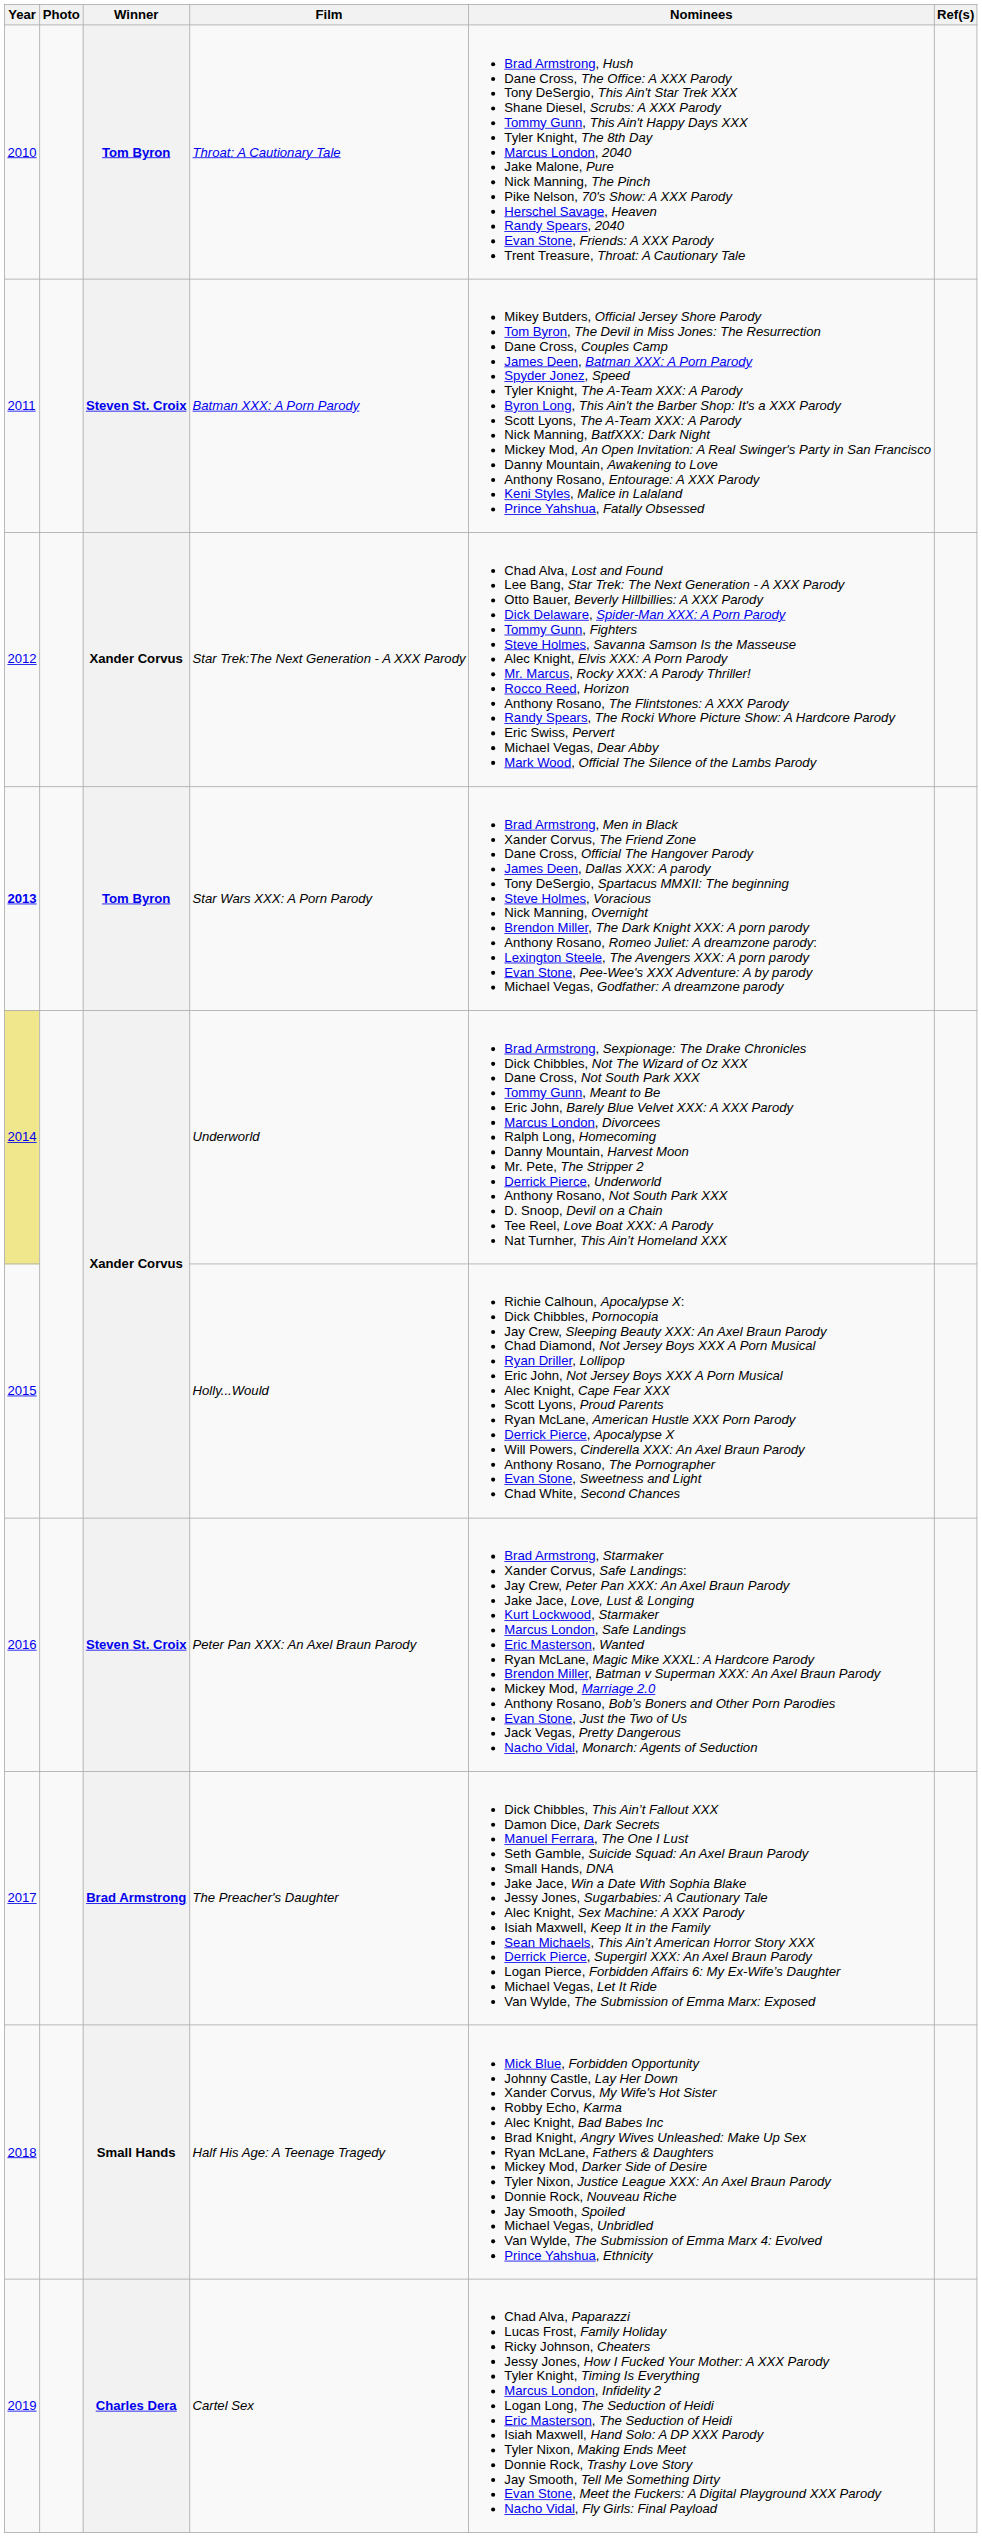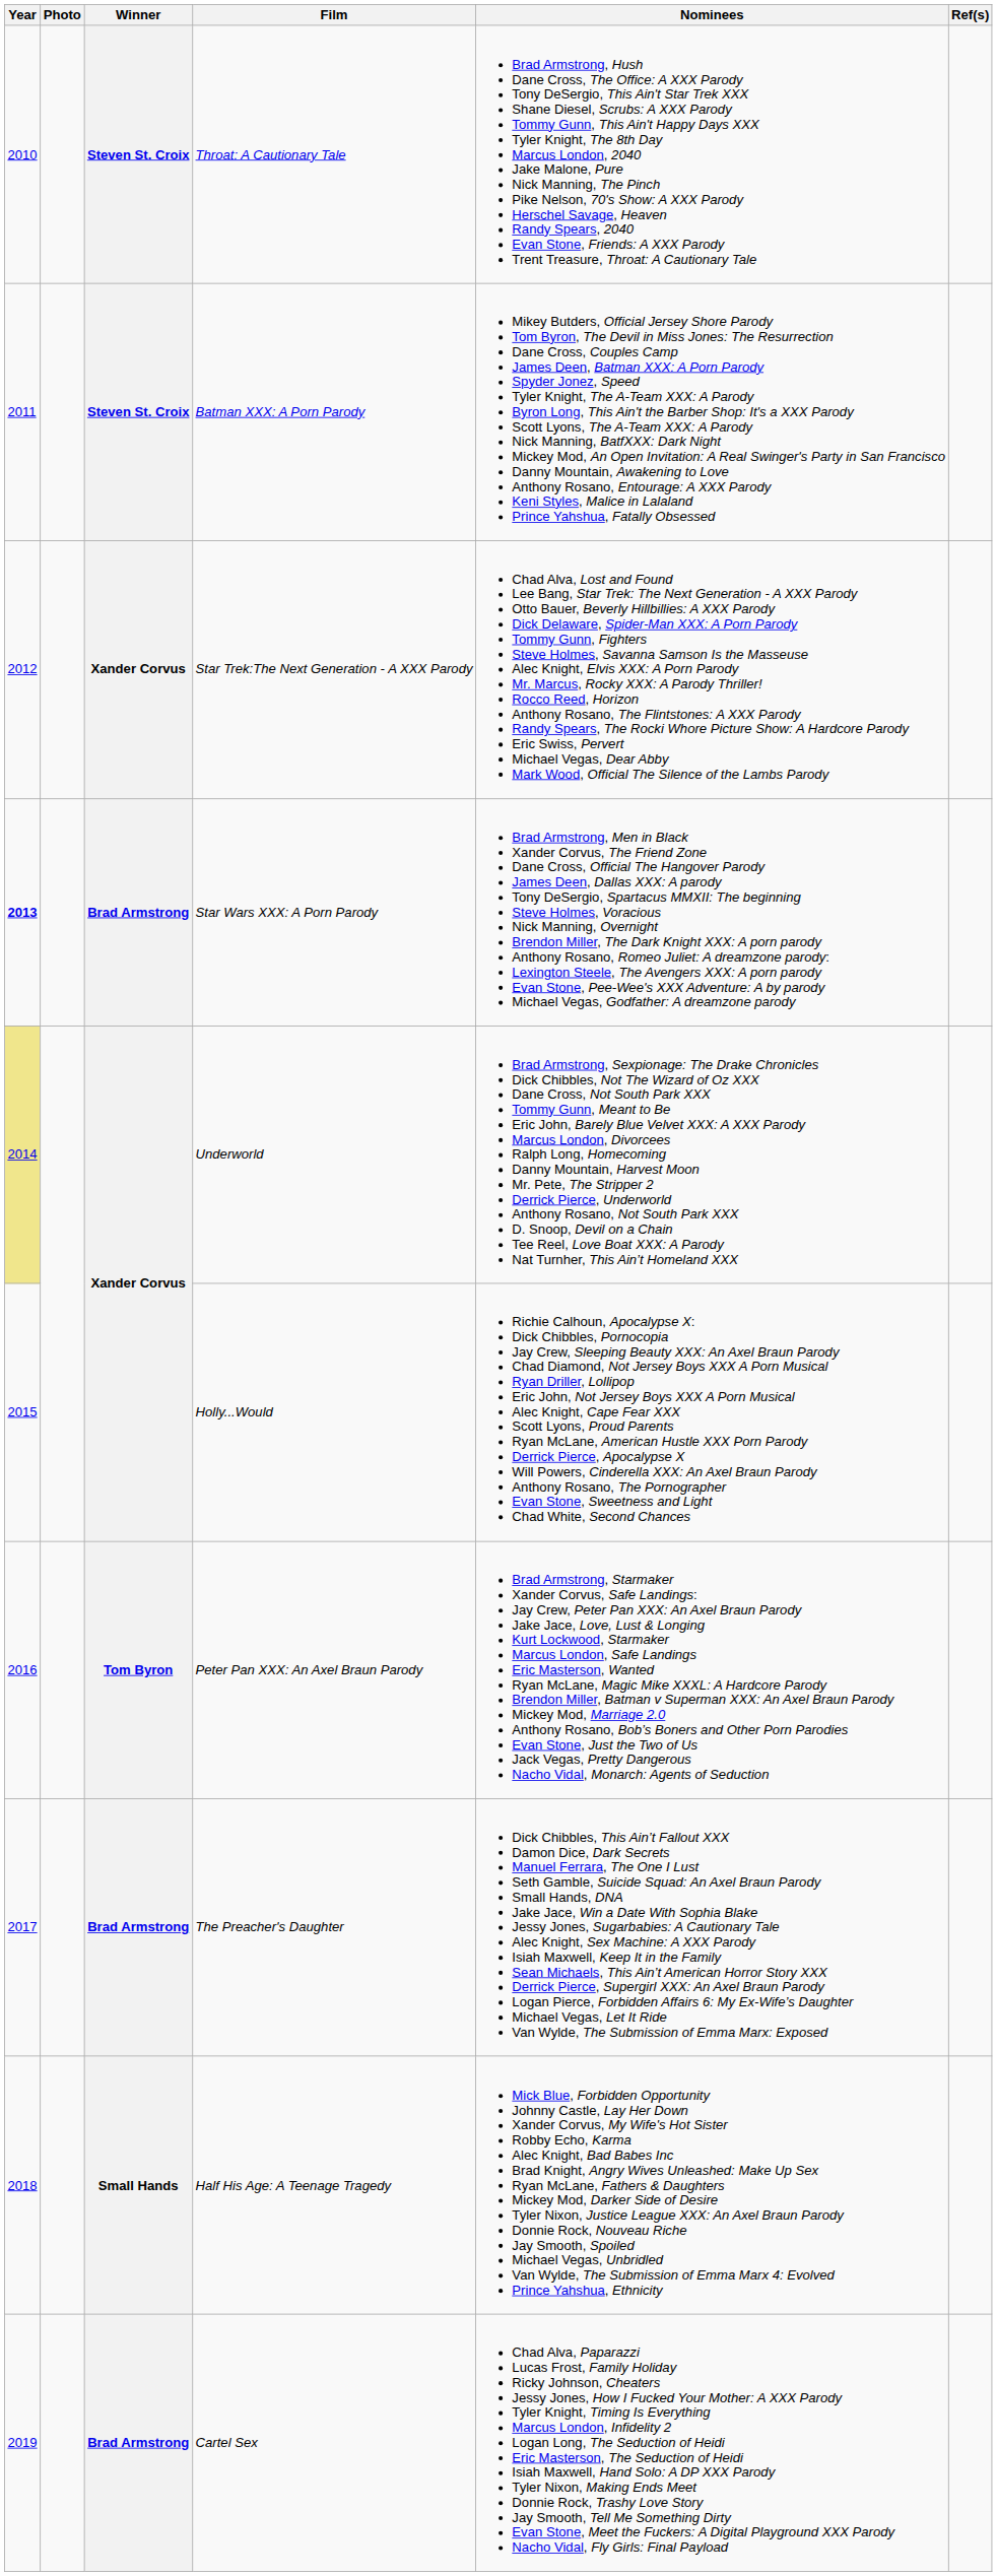 <table class="wikitable sortable">
 <tr>
 <th>Year</th>
 <th>Photo</th>
 <th>Winner</th>
 <th>Film</th>
 <th>Nominees</th>
 <th>Ref(s)</th>
 </tr>
 <tr>
 <td><a href='#'>2010</a></td>
 <td></td>
-<th><a href='#'>Tom Byron</a></th>
+<th><a href='#'>Steven St. Croix</a></th>
 <td><em><a href='#'>Throat: A Cautionary Tale</a></em></td>
 <td valign="top"><br><ul><li><a href='#'>Brad Armstrong</a>, <em>Hush</em></li><li>Dane Cross, <em>The Office: A XXX Parody</em></li><li>Tony DeSergio, <em>This Ain't Star Trek XXX</em></li><li>Shane Diesel, <em>Scrubs: A XXX Parody</em></li><li><a href='#'>Tommy Gunn</a>, <em>This Ain't Happy Days XXX</em></li><li>Tyler Knight, <em>The 8th Day</em></li><li><a href='#'>Marcus London</a>, <em>2040</em></li><li>Jake Malone, <em>Pure</em></li><li>Nick Manning, <em>The Pinch</em></li><li>Pike Nelson, <em>70's Show: A XXX Parody</em></li><li><a href='#'>Herschel Savage</a>, <em>Heaven</em></li><li><a href='#'>Randy Spears</a>, <em>2040</em></li><li><a href='#'>Evan Stone</a>, <em>Friends: A XXX Parody</em></li><li>Trent Treasure, <em>Throat: A Cautionary Tale</em></li></ul></td>
 <td></td>
 </tr>
 <tr>
 <td><a href='#'>2011</a></td>
 <td></td>
 <th><a href='#'>Steven St. Croix</a></th>
 <td><em><a href='#'>Batman XXX: A Porn Parody</a></em></td>
 <td align="top"><br><ul><li>Mikey Butders, <em>Official Jersey Shore Parody</em></li><li><a href='#'>Tom Byron</a>, <em>The Devil in Miss Jones: The Resurrection</em></li><li>Dane Cross, <em>Couples Camp</em></li><li><a href='#'>James Deen</a>, <em><a href='#'>Batman XXX: A Porn Parody</a></em></li><li><a href='#'>Spyder Jonez</a>, <em>Speed</em></li><li>Tyler Knight, <em>The A-Team XXX: A Parody</em></li><li><a href='#'>Byron Long</a>, <em>This Ain't the Barber Shop: It's a XXX Parody</em></li><li>Scott Lyons, <em>The A-Team XXX: A Parody</em></li><li>Nick Manning, <em>BatfXXX: Dark Night</em></li><li>Mickey Mod, <em>An Open Invitation: A Real Swinger's Party in San Francisco</em></li><li>Danny Mountain, <em>Awakening to Love</em></li><li>Anthony Rosano, <em>Entourage: A XXX Parody</em></li><li><a href='#'>Keni Styles</a>, <em>Malice in Lalaland</em></li><li><a href='#'>Prince Yahshua</a>, <em>Fatally Obsessed</em></li></ul></td>
 <td></td>
 </tr>
 <tr>
 <td><a href='#'>2012</a></td>
 <td></td>
 <th>Xander Corvus</th>
 <td><em>Star Trek:The Next Generation - A XXX Parody</em></td>
 <td valign="top"><br><ul><li>Chad Alva, <em>Lost and Found</em></li><li>Lee Bang, <em>Star Trek: The Next Generation - A XXX Parody</em></li><li>Otto Bauer, <em>Beverly Hillbillies: A XXX Parody</em></li><li><a href='#'>Dick Delaware</a>, <em><a href='#'>Spider-Man XXX: A Porn Parody</a></em></li><li><a href='#'>Tommy Gunn</a>, <em>Fighters</em></li><li><a href='#'>Steve Holmes</a>, <em>Savanna Samson Is the Masseuse</em></li><li>Alec Knight, <em>Elvis XXX: A Porn Parody</em></li><li><a href='#'>Mr. Marcus</a>, <em>Rocky XXX: A Parody Thriller!</em></li><li><a href='#'>Rocco Reed</a>, <em>Horizon</em></li><li>Anthony Rosano, <em>The Flintstones: A XXX Parody</em></li><li><a href='#'>Randy Spears</a>, <em>The Rocki Whore Picture Show: A Hardcore Parody</em></li><li>Eric Swiss, <em>Pervert</em></li><li>Michael Vegas, <em>Dear Abby</em></li><li><a href='#'>Mark Wood</a>, <em>Official The Silence of the Lambs Parody</em></li></ul></td>
 <td></td>
 </tr>
 <tr>
 <td><strong><a href='#'>2013</a></strong></td>
 <td></td>
-<th><a href='#'>Tom Byron</a></th>
+<th><a href='#'>Brad Armstrong</a></th>
 <td><em>Star Wars XXX: A Porn Parody</em></td>
 <td valign="top"><br><ul><li><a href='#'>Brad Armstrong</a>, <em>Men in Black</em></li><li>Xander Corvus, <em>The Friend Zone</em></li><li>Dane Cross, <em>Official The Hangover Parody</em></li><li><a href='#'>James Deen</a>, <em>Dallas XXX: A parody</em></li><li>Tony DeSergio, <em>Spartacus MMXII: The beginning</em></li><li><a href='#'>Steve Holmes</a>, <em>Voracious</em></li><li>Nick Manning, <em>Overnight</em></li><li><a href='#'>Brendon Miller</a>, <em>The Dark Knight XXX: A porn parody</em></li><li>Anthony Rosano, <em>Romeo Juliet: A dreamzone parody</em>:</li><li><a href='#'>Lexington Steele</a>, <em>The Avengers XXX: A porn parody</em></li><li><a href='#'>Evan Stone</a>, <em>Pee-Wee's XXX Adventure: A by parody</em></li><li>Michael Vegas, <em>Godfather: A dreamzone parody</em></li></ul></td>
 <td></td>
 </tr>
 <tr>
 <td style="background: khaki;"><a href='#'>2014</a></td>
 <td rowspan="2"></td>
 <th rowspan="2">Xander Corvus</th>
 <td><em>Underworld</em></td>
 <td valign="top"><br><ul><li><a href='#'>Brad Armstrong</a>, <em>Sexpionage: The Drake Chronicles</em></li><li>Dick Chibbles, <em>Not The Wizard of Oz XXX</em></li><li>Dane Cross, <em>Not South Park XXX</em></li><li><a href='#'>Tommy Gunn</a>, <em>Meant to Be</em></li><li>Eric John, <em>Barely Blue Velvet XXX: A XXX Parody</em></li><li><a href='#'>Marcus London</a>, <em>Divorcees</em></li><li>Ralph Long, <em>Homecoming</em></li><li>Danny Mountain, <em>Harvest Moon</em></li><li>Mr. Pete, <em>The Stripper 2</em></li><li><a href='#'>Derrick Pierce</a>, <em>Underworld</em></li><li>Anthony Rosano, <em>Not South Park XXX</em></li><li>D. Snoop, <em>Devil on a Chain</em></li><li>Tee Reel, <em>Love Boat XXX: A Parody</em></li><li>Nat Turnher, <em>This Ain’t Homeland XXX</em></li></ul></td>
 <td></td>
 </tr>
 <tr>
 <td><a href='#'>2015</a></td>
 <td><em>Holly...Would</em></td>
 <td valign="top"><br><ul><li>Richie Calhoun, <em>Apocalypse X</em>:</li><li>Dick Chibbles, <em>Pornocopia</em></li><li>Jay Crew, <em>Sleeping Beauty XXX: An Axel Braun Parody</em></li><li>Chad Diamond, <em>Not Jersey Boys XXX A Porn Musical</em></li><li><a href='#'>Ryan Driller</a>, <em>Lollipop</em></li><li>Eric John, <em>Not Jersey Boys XXX A Porn Musical</em></li><li>Alec Knight, <em>Cape Fear XXX</em></li><li>Scott Lyons, <em>Proud Parents</em></li><li>Ryan McLane, <em>American Hustle XXX Porn Parody</em></li><li><a href='#'>Derrick Pierce</a>, <em>Apocalypse X</em></li><li>Will Powers, <em>Cinderella XXX: An Axel Braun Parody</em></li><li>Anthony Rosano, <em>The Pornographer</em></li><li><a href='#'>Evan Stone</a>, <em>Sweetness and Light</em></li><li>Chad White, <em>Second Chances</em></li></ul></td>
 <td></td>
 </tr>
 <tr>
 <td><a href='#'>2016</a></td>
 <td></td>
-<th><a href='#'>Steven St. Croix</a></th>
+<th><a href='#'>Tom Byron</a></th>
 <td><em>Peter Pan XXX: An Axel Braun Parody</em></td>
 <td valign="top"><br><ul><li><a href='#'>Brad Armstrong</a>, <em>Starmaker</em></li><li>Xander Corvus, <em>Safe Landings</em>:</li><li>Jay Crew, <em>Peter Pan XXX: An Axel Braun Parody</em></li><li>Jake Jace, <em>Love, Lust & Longing</em></li><li><a href='#'>Kurt Lockwood</a>, <em>Starmaker</em></li><li><a href='#'>Marcus London</a>, <em>Safe Landings</em></li><li><a href='#'>Eric Masterson</a>, <em>Wanted</em></li><li>Ryan McLane, <em>Magic Mike XXXL: A Hardcore Parody</em></li><li><a href='#'>Brendon Miller</a>, <em>Batman v Superman XXX: An Axel Braun Parody</em></li><li>Mickey Mod, <em><a href='#'>Marriage 2.0</a></em></li><li>Anthony Rosano, <em>Bob’s Boners and Other Porn Parodies</em></li><li><a href='#'>Evan Stone</a>, <em>Just the Two of Us</em></li><li>Jack Vegas, <em>Pretty Dangerous</em></li><li><a href='#'>Nacho Vidal</a>, <em>Monarch: Agents of Seduction</em></li></ul></td>
 <td></td>
 </tr>
 <tr>
 <td><a href='#'>2017</a></td>
 <td></td>
 <th><a href='#'>Brad Armstrong</a></th>
 <td><em>The Preacher's Daughter</em></td>
 <td valign="top"><br><ul><li>Dick Chibbles, <em>This Ain’t Fallout XXX</em></li><li>Damon Dice, <em>Dark Secrets</em></li><li><a href='#'>Manuel Ferrara</a>, <em>The One I Lust</em></li><li>Seth Gamble, <em>Suicide Squad: An Axel Braun Parody</em></li><li>Small Hands, <em>DNA</em></li><li>Jake Jace, <em>Win a Date With Sophia Blake</em></li><li>Jessy Jones, <em>Sugarbabies: A Cautionary Tale</em></li><li>Alec Knight, <em>Sex Machine: A XXX Parody</em></li><li>Isiah Maxwell, <em>Keep It in the Family</em></li><li><a href='#'>Sean Michaels</a>, <em>This Ain’t American Horror Story XXX</em></li><li><a href='#'>Derrick Pierce</a>, <em>Supergirl XXX: An Axel Braun Parody</em></li><li>Logan Pierce, <em>Forbidden Affairs 6: My Ex-Wife’s Daughter</em></li><li>Michael Vegas, <em>Let It Ride</em></li><li>Van Wylde, <em>The Submission of Emma Marx: Exposed</em></li></ul></td>
 <td></td>
 </tr>
 <tr>
 <td><a href='#'>2018</a></td>
 <td></td>
 <th>Small Hands</th>
 <td><em>Half His Age: A Teenage Tragedy</em></td>
 <td valign="top"><br><ul><li><a href='#'>Mick Blue</a>, <em>Forbidden Opportunity</em></li><li>Johnny Castle, <em>Lay Her Down</em></li><li>Xander Corvus, <em>My Wife's Hot Sister</em></li><li>Robby Echo, <em>Karma</em></li><li>Alec Knight, <em>Bad Babes Inc</em></li><li>Brad Knight, <em>Angry Wives Unleashed: Make Up Sex</em></li><li>Ryan McLane, <em>Fathers & Daughters</em></li><li>Mickey Mod, <em>Darker Side of Desire</em></li><li>Tyler Nixon, <em>Justice League XXX: An Axel Braun Parody</em></li><li>Donnie Rock, <em>Nouveau Riche</em></li><li>Jay Smooth, <em>Spoiled</em></li><li>Michael Vegas, <em>Unbridled</em></li><li>Van Wylde, <em>The Submission of Emma Marx 4: Evolved</em></li><li><a href='#'>Prince Yahshua</a>, <em>Ethnicity</em></li></ul></td>
 <td></td>
 </tr>
 <tr>
 <td><a href='#'>2019</a></td>
 <td></td>
-<th><a href='#'>Charles Dera</a></th>
+<th><a href='#'>Brad Armstrong</a></th>
 <td><em>Cartel Sex</em></td>
 <td valign="top"><br><ul><li>Chad Alva, <em>Paparazzi</em></li><li>Lucas Frost, <em>Family Holiday</em></li><li>Ricky Johnson, <em>Cheaters</em></li><li>Jessy Jones, <em>How I Fucked Your Mother: A XXX Parody</em></li><li>Tyler Knight, <em>Timing Is Everything</em></li><li><a href='#'>Marcus London</a>, <em>Infidelity 2</em></li><li>Logan Long, <em>The Seduction of Heidi</em></li><li><a href='#'>Eric Masterson</a>, <em>The Seduction of Heidi</em></li><li>Isiah Maxwell, <em>Hand Solo: A DP XXX Parody</em></li><li>Tyler Nixon, <em>Making Ends Meet</em></li><li>Donnie Rock, <em>Trashy Love Story</em></li><li>Jay Smooth, <em>Tell Me Something Dirty</em></li><li><a href='#'>Evan Stone</a>, <em>Meet the Fuckers: A Digital Playground XXX Parody</em></li><li><a href='#'>Nacho Vidal</a>, <em>Fly Girls: Final Payload</em></li></ul></td>
 <td></td>
 </tr>
 </table>
